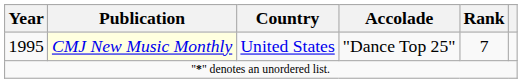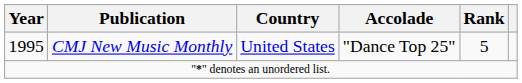 <table class="wikitable sortable" style="margin:0em 1em 1em 0pt">
 <tr>
 <th>Year</th>
 <th>Publication</th>
 <th>Country</th>
 <th>Accolade</th>
 <th>Rank</th>
 <th class=unsortable></th>
 </tr>
 <tr>
 <td align=center>1995</td>
-<td style="background: lightyellow;"><em><a href='#'>CMJ New Music Monthly</a></em></td>
+<td><em><a href='#'>CMJ New Music Monthly</a></em></td>
 <td><a href='#'>United States</a></td>
 <td>"Dance Top 25"</td>
-<td align=center>7</td>
+<td align=center>5</td>
 <td></td>
 </tr>
 <tr class="sortbottom">
 <td colspan=6 style=font-size:8pt; align=center>"<strong>*</strong>" denotes an unordered list.</td>
 </tr>
 </table>
